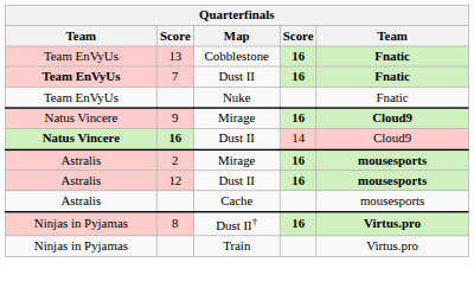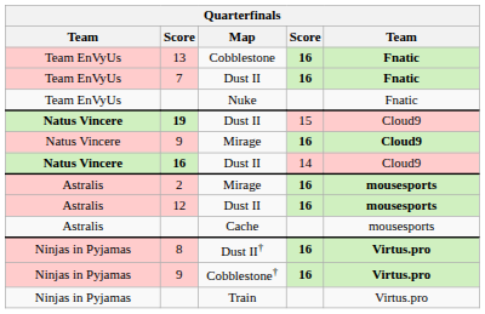 <table class="wikitable" style="text-align: center;">
 <tr>
 <th colspan=5>Quarterfinals</th>
 </tr>
 <tr>
 <th width="181px">Team</th>
 <th width="20px">Score</th>
 <th width="100px">Map</th>
 <th width="20px">Score</th>
 <th width="181px">Team</th>
 </tr>
 <tr>
 <td style="background: #FFCCCC;">Team EnVyUs</td>
 <td style="background: #FFCCCC;">13</td>
 <td>Cobblestone</td>
 <td style="background: #D0F0C0;"><strong>16</strong></td>
 <td style="background: #D0F0C0;"><strong>Fnatic</strong></td>
 </tr>
 <tr>
-<td style="background: #FFCCCC;"><strong>Team EnVyUs</strong></td>
+<td style="background: #FFCCCC;">Team EnVyUs</td>
 <td style="background: #FFCCCC;">7</td>
 <td>Dust II</td>
 <td style="background: #D0F0C0;"><strong>16</strong></td>
 <td style="background: #D0F0C0;"><strong>Fnatic</strong></td>
 </tr>
 <tr style="text-align:center;border-width:0 0 2px 0; border-style:solid;border-color:black;">
 <td>Team EnVyUs</td>
 <td></td>
 <td>Nuke</td>
 <td></td>
 <td>Fnatic</td>
+</tr>
+<tr>
+<td style="background: #D0F0C0;"><strong>Natus Vincere</strong></td>
+<td style="background: #D0F0C0;"><strong>19</strong></td>
+<td>Dust II</td>
+<td style="background: #FFCCCC;">15</td>
+<td style="background: #FFCCCC;">Cloud9</td>
 </tr>
 <tr>
 <td style="background: #FFCCCC;">Natus Vincere</td>
 <td style="background: #FFCCCC;">9</td>
 <td>Mirage</td>
 <td style="background: #D0F0C0;"><strong>16</strong></td>
 <td style="background: #D0F0C0;"><strong>Cloud9</strong></td>
 </tr>
 <tr style="text-align:center;border-width:0 0 2px 0; border-style:solid;border-color:black;">
 <td style="background: #D0F0C0;"><strong>Natus Vincere</strong></td>
 <td style="background: #D0F0C0;"><strong>16</strong></td>
 <td>Dust II</td>
 <td style="background: #FFCCCC;">14</td>
 <td style="background: #FFCCCC;">Cloud9</td>
 </tr>
 <tr>
 <td style="background: #FFCCCC;">Astralis</td>
 <td style="background: #FFCCCC;">2</td>
 <td>Mirage</td>
 <td style="background: #D0F0C0;"><strong>16</strong></td>
 <td style="background: #D0F0C0;"><strong>mousesports</strong></td>
 </tr>
 <tr>
 <td style="background: #FFCCCC;">Astralis</td>
 <td style="background: #FFCCCC;">12</td>
 <td>Dust II</td>
 <td style="background: #D0F0C0;"><strong>16</strong></td>
 <td style="background: #D0F0C0;"><strong>mousesports</strong></td>
 </tr>
 <tr style="text-align:center;border-width:0 0 2px 0; border-style:solid;border-color:black;">
 <td>Astralis</td>
 <td></td>
 <td>Cache</td>
 <td></td>
 <td>mousesports</td>
 </tr>
 <tr>
 <td style="background: #FFCCCC;">Ninjas in Pyjamas</td>
 <td style="background: #FFCCCC;">8</td>
 <td>Dust II<sup>†</sup></td>
 <td style="background: #D0F0C0;"><strong>16</strong></td>
 <td style="background: #D0F0C0;"><strong>Virtus.pro</strong></td>
 </tr>
 <tr>
+<td style="background: #FFCCCC;">Ninjas in Pyjamas</td>
+<td style="background: #FFCCCC;">9</td>
+<td>Cobblestone<sup>†</sup></td>
+<td style="background: #D0F0C0;"><strong>16</strong></td>
+<td style="background: #D0F0C0;"><strong>Virtus.pro</strong></td>
+</tr>
+<tr>
 <td>Ninjas in Pyjamas</td>
 <td></td>
 <td>Train</td>
 <td></td>
 <td>Virtus.pro</td>
 </tr>
 </table>
